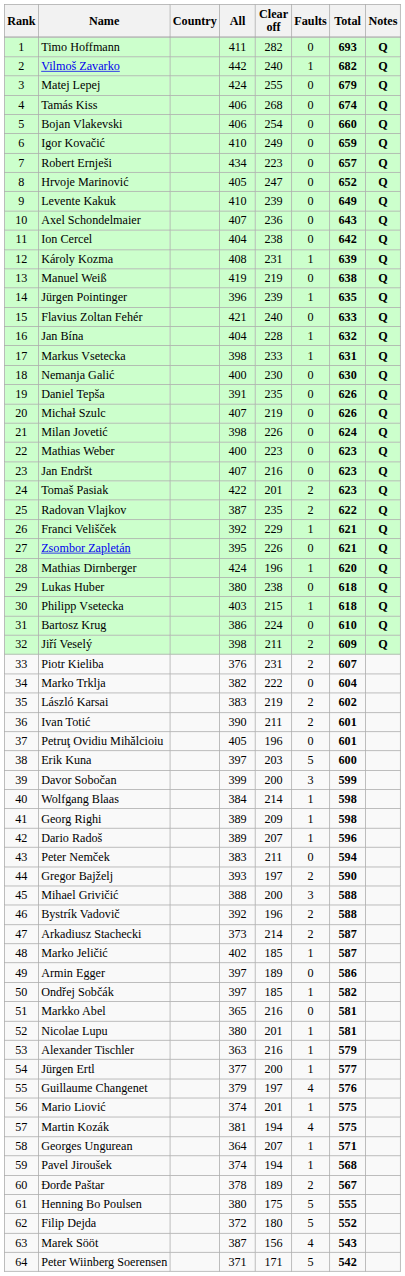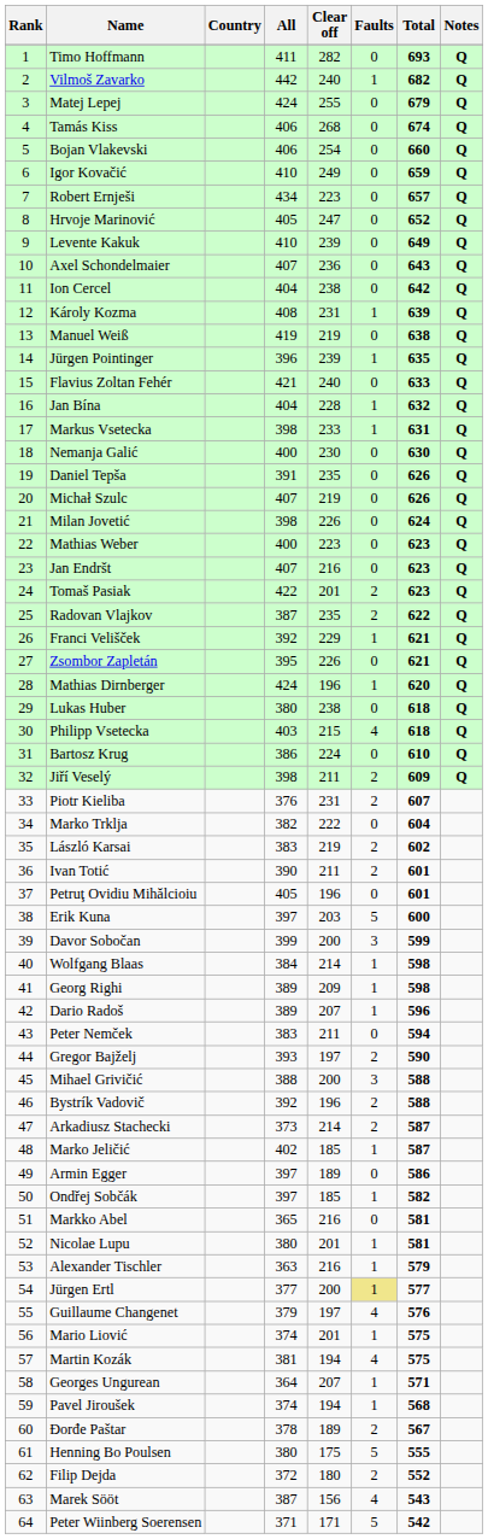 <table class="wikitable sortable" style="text-align:center">
 <tr>
 <th>Rank</th>
 <th>Name</th>
 <th>Country</th>
 <th width=40>All</th>
 <th width=40>Clear off</th>
 <th width=30>Faults</th>
 <th width=40>Total</th>
 <th>Notes</th>
 </tr>
 <tr>
 </tr>
 <tr bgcolor=ccffcc>
 <td>1</td>
 <td align="left">Timo Hoffmann</td>
 <td align="left"></td>
 <td>411</td>
 <td>282</td>
 <td>0</td>
 <td><strong>693</strong></td>
 <td><strong>Q</strong></td>
 </tr>
 <tr bgcolor=ccffcc>
 <td>2</td>
 <td align="left"><a href='#'>Vilmoš Zavarko</a></td>
 <td align="left"></td>
 <td>442</td>
 <td>240</td>
 <td>1</td>
 <td><strong>682</strong></td>
 <td><strong>Q</strong></td>
 </tr>
 <tr bgcolor=ccffcc>
 <td>3</td>
 <td align="left">Matej Lepej</td>
 <td align="left"></td>
 <td>424</td>
 <td>255</td>
 <td>0</td>
 <td><strong>679</strong></td>
 <td><strong>Q</strong></td>
 </tr>
 <tr bgcolor=ccffcc>
 <td>4</td>
 <td align="left">Tamás Kiss</td>
 <td align="left"></td>
 <td>406</td>
 <td>268</td>
 <td>0</td>
 <td><strong>674</strong></td>
 <td><strong>Q</strong></td>
 </tr>
 <tr bgcolor=ccffcc>
 <td>5</td>
 <td align="left">Bojan Vlakevski</td>
 <td align="left"></td>
 <td>406</td>
 <td>254</td>
 <td>0</td>
 <td><strong>660</strong></td>
 <td><strong>Q</strong></td>
 </tr>
 <tr bgcolor=ccffcc>
 <td>6</td>
 <td align="left">Igor Kovačić</td>
 <td align="left"></td>
 <td>410</td>
 <td>249</td>
 <td>0</td>
 <td><strong>659</strong></td>
 <td><strong>Q</strong></td>
 </tr>
 <tr bgcolor=ccffcc>
 <td>7</td>
 <td align="left">Robert Ernješi</td>
 <td align="left"></td>
 <td>434</td>
 <td>223</td>
 <td>0</td>
 <td><strong>657</strong></td>
 <td><strong>Q</strong></td>
 </tr>
 <tr bgcolor=ccffcc>
 <td>8</td>
 <td align="left">Hrvoje Marinović</td>
 <td align="left"></td>
 <td>405</td>
 <td>247</td>
 <td>0</td>
 <td><strong>652</strong></td>
 <td><strong>Q</strong></td>
 </tr>
 <tr bgcolor=ccffcc>
 <td>9</td>
 <td align="left">Levente Kakuk</td>
 <td align="left"></td>
 <td>410</td>
 <td>239</td>
 <td>0</td>
 <td><strong>649</strong></td>
 <td><strong>Q</strong></td>
 </tr>
 <tr bgcolor=ccffcc>
 <td>10</td>
 <td align="left">Axel Schondelmaier</td>
 <td align="left"></td>
 <td>407</td>
 <td>236</td>
 <td>0</td>
 <td><strong>643</strong></td>
 <td><strong>Q</strong></td>
 </tr>
 <tr bgcolor=ccffcc>
 <td>11</td>
 <td align="left">Ion Cercel</td>
 <td align="left"></td>
 <td>404</td>
 <td>238</td>
 <td>0</td>
 <td><strong>642</strong></td>
 <td><strong>Q</strong></td>
 </tr>
 <tr bgcolor=ccffcc>
 <td>12</td>
 <td align="left">Károly Kozma</td>
 <td align="left"></td>
 <td>408</td>
 <td>231</td>
 <td>1</td>
 <td><strong>639</strong></td>
 <td><strong>Q</strong></td>
 </tr>
 <tr bgcolor=ccffcc>
 <td>13</td>
 <td align="left">Manuel Weiß</td>
 <td align="left"></td>
 <td>419</td>
 <td>219</td>
 <td>0</td>
 <td><strong>638</strong></td>
 <td><strong>Q</strong></td>
 </tr>
 <tr bgcolor=ccffcc>
 <td>14</td>
 <td align="left">Jürgen Pointinger</td>
 <td align="left"></td>
 <td>396</td>
 <td>239</td>
 <td>1</td>
 <td><strong>635</strong></td>
 <td><strong>Q</strong></td>
 </tr>
 <tr bgcolor=ccffcc>
 <td>15</td>
 <td align="left">Flavius Zoltan Fehér</td>
 <td align="left"></td>
 <td>421</td>
 <td>240</td>
 <td>0</td>
 <td><strong>633</strong></td>
 <td><strong>Q</strong></td>
 </tr>
 <tr bgcolor=ccffcc>
 <td>16</td>
 <td align="left">Jan Bína</td>
 <td align="left"></td>
 <td>404</td>
 <td>228</td>
 <td>1</td>
 <td><strong>632</strong></td>
 <td><strong>Q</strong></td>
 </tr>
 <tr bgcolor=ccffcc>
 <td>17</td>
 <td align="left">Markus Vsetecka</td>
 <td align="left"></td>
 <td>398</td>
 <td>233</td>
 <td>1</td>
 <td><strong>631</strong></td>
 <td><strong>Q</strong></td>
 </tr>
 <tr bgcolor=ccffcc>
 <td>18</td>
 <td align="left">Nemanja Galić</td>
 <td align="left"></td>
 <td>400</td>
 <td>230</td>
 <td>0</td>
 <td><strong>630</strong></td>
 <td><strong>Q</strong></td>
 </tr>
 <tr bgcolor=ccffcc>
 <td>19</td>
 <td align="left">Daniel Tepša</td>
 <td align="left"></td>
 <td>391</td>
 <td>235</td>
 <td>0</td>
 <td><strong>626</strong></td>
 <td><strong>Q</strong></td>
 </tr>
 <tr bgcolor=ccffcc>
 <td>20</td>
 <td align="left">Michał Szulc</td>
 <td align="left"></td>
 <td>407</td>
 <td>219</td>
 <td>0</td>
 <td><strong>626</strong></td>
 <td><strong>Q</strong></td>
 </tr>
 <tr bgcolor=ccffcc>
 <td>21</td>
 <td align="left">Milan Jovetić</td>
 <td align="left"></td>
 <td>398</td>
 <td>226</td>
 <td>0</td>
 <td><strong>624</strong></td>
 <td><strong>Q</strong></td>
 </tr>
 <tr bgcolor=ccffcc>
 <td>22</td>
 <td align="left">Mathias Weber</td>
 <td align="left"></td>
 <td>400</td>
 <td>223</td>
 <td>0</td>
 <td><strong>623</strong></td>
 <td><strong>Q</strong></td>
 </tr>
 <tr bgcolor=ccffcc>
 <td>23</td>
 <td align="left">Jan Endršt</td>
 <td align="left"></td>
 <td>407</td>
 <td>216</td>
 <td>0</td>
 <td><strong>623</strong></td>
 <td><strong>Q</strong></td>
 </tr>
 <tr bgcolor=ccffcc>
 <td>24</td>
 <td align="left">Tomaš Pasiak</td>
 <td align="left"></td>
 <td>422</td>
 <td>201</td>
 <td>2</td>
 <td><strong>623</strong></td>
 <td><strong>Q</strong></td>
 </tr>
 <tr bgcolor=ccffcc>
 <td>25</td>
 <td align="left">Radovan Vlajkov</td>
 <td align="left"></td>
 <td>387</td>
 <td>235</td>
 <td>2</td>
 <td><strong>622</strong></td>
 <td><strong>Q</strong></td>
 </tr>
 <tr bgcolor=ccffcc>
 <td>26</td>
 <td align="left">Franci Velišček</td>
 <td align="left"></td>
 <td>392</td>
 <td>229</td>
 <td>1</td>
 <td><strong>621</strong></td>
 <td><strong>Q</strong></td>
 </tr>
 <tr bgcolor=ccffcc>
 <td>27</td>
 <td align="left"><a href='#'>Zsombor Zapletán</a></td>
 <td align="left"></td>
 <td>395</td>
 <td>226</td>
 <td>0</td>
 <td><strong>621</strong></td>
 <td><strong>Q</strong></td>
 </tr>
 <tr bgcolor=ccffcc>
 <td>28</td>
 <td align="left">Mathias Dirnberger</td>
 <td align="left"></td>
 <td>424</td>
 <td>196</td>
 <td>1</td>
 <td><strong>620</strong></td>
 <td><strong>Q</strong></td>
 </tr>
 <tr bgcolor=ccffcc>
 <td>29</td>
 <td align="left">Lukas Huber</td>
 <td align="left"></td>
 <td>380</td>
 <td>238</td>
 <td>0</td>
 <td><strong>618</strong></td>
 <td><strong>Q</strong></td>
 </tr>
 <tr bgcolor=ccffcc>
 <td>30</td>
 <td align="left">Philipp Vsetecka</td>
 <td align="left"></td>
 <td>403</td>
 <td>215</td>
-<td>1</td>
+<td>4</td>
 <td><strong>618</strong></td>
 <td><strong>Q</strong></td>
 </tr>
 <tr bgcolor=ccffcc>
 <td>31</td>
 <td align="left">Bartosz Krug</td>
 <td align="left"></td>
 <td>386</td>
 <td>224</td>
 <td>0</td>
 <td><strong>610</strong></td>
 <td><strong>Q</strong></td>
 </tr>
 <tr bgcolor=ccffcc>
 <td>32</td>
 <td align="left">Jiří Veselý</td>
 <td align="left"></td>
 <td>398</td>
 <td>211</td>
 <td>2</td>
 <td><strong>609</strong></td>
 <td><strong>Q</strong></td>
 </tr>
 <tr>
 <td>33</td>
 <td align="left">Piotr Kieliba</td>
 <td align="left"></td>
 <td>376</td>
 <td>231</td>
 <td>2</td>
 <td><strong>607</strong></td>
 <td></td>
 </tr>
 <tr>
 <td>34</td>
 <td align="left">Marko Trklja</td>
 <td align="left"></td>
 <td>382</td>
 <td>222</td>
 <td>0</td>
 <td><strong>604</strong></td>
 <td></td>
 </tr>
 <tr>
 <td>35</td>
 <td align="left">László Karsai</td>
 <td align="left"></td>
 <td>383</td>
 <td>219</td>
 <td>2</td>
 <td><strong>602</strong></td>
 <td></td>
 </tr>
 <tr>
 <td>36</td>
 <td align="left">Ivan Totić</td>
 <td align="left"></td>
 <td>390</td>
 <td>211</td>
 <td>2</td>
 <td><strong>601</strong></td>
 <td></td>
 </tr>
 <tr>
 <td>37</td>
 <td align="left">Petruţ Ovidiu Mihălcioiu</td>
 <td align="left"></td>
 <td>405</td>
 <td>196</td>
 <td>0</td>
 <td><strong>601</strong></td>
 <td></td>
 </tr>
 <tr>
 <td>38</td>
 <td align="left">Erik Kuna</td>
 <td align="left"></td>
 <td>397</td>
 <td>203</td>
 <td>5</td>
 <td><strong>600</strong></td>
 <td></td>
 </tr>
 <tr>
 <td>39</td>
 <td align="left">Davor Sobočan</td>
 <td align="left"></td>
 <td>399</td>
 <td>200</td>
 <td>3</td>
 <td><strong>599</strong></td>
 <td></td>
 </tr>
 <tr>
 <td>40</td>
 <td align="left">Wolfgang Blaas</td>
 <td align="left"></td>
 <td>384</td>
 <td>214</td>
 <td>1</td>
 <td><strong>598</strong></td>
 <td></td>
 </tr>
 <tr>
 <td>41</td>
 <td align="left">Georg Righi</td>
 <td align="left"></td>
 <td>389</td>
 <td>209</td>
 <td>1</td>
 <td><strong>598</strong></td>
 <td></td>
 </tr>
 <tr>
 <td>42</td>
 <td align="left">Dario Radoš</td>
 <td align="left"></td>
 <td>389</td>
 <td>207</td>
 <td>1</td>
 <td><strong>596</strong></td>
 <td></td>
 </tr>
 <tr>
 <td>43</td>
 <td align="left">Peter Nemček</td>
 <td align="left"></td>
 <td>383</td>
 <td>211</td>
 <td>0</td>
 <td><strong>594</strong></td>
 <td></td>
 </tr>
 <tr>
 <td>44</td>
 <td align="left">Gregor Bajželj</td>
 <td align="left"></td>
 <td>393</td>
 <td>197</td>
 <td>2</td>
 <td><strong>590</strong></td>
 <td></td>
 </tr>
 <tr>
 <td>45</td>
 <td align="left">Mihael Grivičić</td>
 <td align="left"></td>
 <td>388</td>
 <td>200</td>
 <td>3</td>
 <td><strong>588</strong></td>
 <td></td>
 </tr>
 <tr>
 <td>46</td>
 <td align="left">Bystrík Vadovič</td>
 <td align="left"></td>
 <td>392</td>
 <td>196</td>
 <td>2</td>
 <td><strong>588</strong></td>
 <td></td>
 </tr>
 <tr>
 <td>47</td>
 <td align="left">Arkadiusz Stachecki</td>
 <td align="left"></td>
 <td>373</td>
 <td>214</td>
 <td>2</td>
 <td><strong>587</strong></td>
 <td></td>
 </tr>
 <tr>
 <td>48</td>
 <td align="left">Marko Jeličić</td>
 <td align="left"></td>
 <td>402</td>
 <td>185</td>
 <td>1</td>
 <td><strong>587</strong></td>
 <td></td>
 </tr>
 <tr>
 <td>49</td>
 <td align="left">Armin Egger</td>
 <td align="left"></td>
 <td>397</td>
 <td>189</td>
 <td>0</td>
 <td><strong>586</strong></td>
 <td></td>
 </tr>
 <tr>
 <td>50</td>
 <td align="left">Ondřej Sobčák</td>
 <td align="left"></td>
 <td>397</td>
 <td>185</td>
 <td>1</td>
 <td><strong>582</strong></td>
 <td></td>
 </tr>
 <tr>
 <td>51</td>
 <td align="left">Markko Abel</td>
 <td align="left"></td>
 <td>365</td>
 <td>216</td>
 <td>0</td>
 <td><strong>581</strong></td>
 <td></td>
 </tr>
 <tr>
 <td>52</td>
 <td align="left">Nicolae Lupu</td>
 <td align="left"></td>
 <td>380</td>
 <td>201</td>
 <td>1</td>
 <td><strong>581</strong></td>
 <td></td>
 </tr>
 <tr>
 <td>53</td>
 <td align="left">Alexander Tischler</td>
 <td align="left"></td>
 <td>363</td>
 <td>216</td>
 <td>1</td>
 <td><strong>579</strong></td>
 <td></td>
 </tr>
 <tr>
 <td>54</td>
 <td align="left">Jürgen Ertl</td>
 <td align="left"></td>
 <td>377</td>
 <td>200</td>
-<td>1</td>
+<td style="background: khaki;">1</td>
 <td><strong>577</strong></td>
 <td></td>
 </tr>
 <tr>
 <td>55</td>
 <td align="left">Guillaume Changenet</td>
 <td align="left"></td>
 <td>379</td>
 <td>197</td>
 <td>4</td>
 <td><strong>576</strong></td>
 <td></td>
 </tr>
 <tr>
 <td>56</td>
 <td align="left">Mario Liović</td>
 <td align="left"></td>
 <td>374</td>
 <td>201</td>
 <td>1</td>
 <td><strong>575</strong></td>
 <td></td>
 </tr>
 <tr>
 <td>57</td>
 <td align="left">Martin Kozák</td>
 <td align="left"></td>
 <td>381</td>
 <td>194</td>
 <td>4</td>
 <td><strong>575</strong></td>
 <td></td>
 </tr>
 <tr>
 <td>58</td>
 <td align="left">Georges Ungurean</td>
 <td align="left"></td>
 <td>364</td>
 <td>207</td>
 <td>1</td>
 <td><strong>571</strong></td>
 <td></td>
 </tr>
 <tr>
 <td>59</td>
 <td align="left">Pavel Jiroušek</td>
 <td align="left"></td>
 <td>374</td>
 <td>194</td>
 <td>1</td>
 <td><strong>568</strong></td>
 <td></td>
 </tr>
 <tr>
 <td>60</td>
 <td align="left">Đorđe Paštar</td>
 <td align="left"></td>
 <td>378</td>
 <td>189</td>
 <td>2</td>
 <td><strong>567</strong></td>
 <td></td>
 </tr>
 <tr>
 <td>61</td>
 <td align="left">Henning Bo Poulsen</td>
 <td align="left"></td>
 <td>380</td>
 <td>175</td>
 <td>5</td>
 <td><strong>555</strong></td>
 <td></td>
 </tr>
 <tr>
 <td>62</td>
 <td align="left">Filip Dejda</td>
 <td align="left"></td>
 <td>372</td>
 <td>180</td>
-<td>5</td>
+<td>2</td>
 <td><strong>552</strong></td>
 <td></td>
 </tr>
 <tr>
 <td>63</td>
 <td align="left">Marek Sööt</td>
 <td align="left"></td>
 <td>387</td>
 <td>156</td>
 <td>4</td>
 <td><strong>543</strong></td>
 <td></td>
 </tr>
 <tr>
 <td>64</td>
 <td align="left">Peter Wiinberg Soerensen</td>
 <td align="left"></td>
 <td>371</td>
 <td>171</td>
 <td>5</td>
 <td><strong>542</strong></td>
 <td></td>
 </tr>
 </table>
